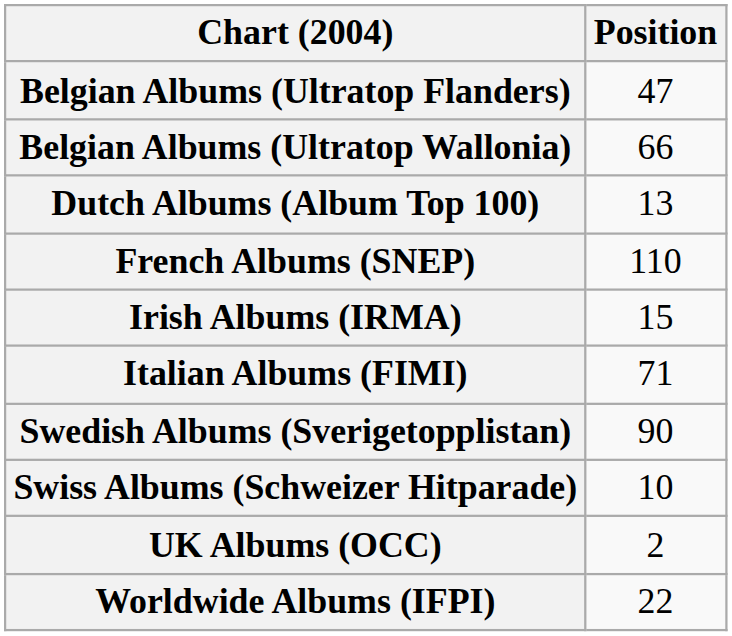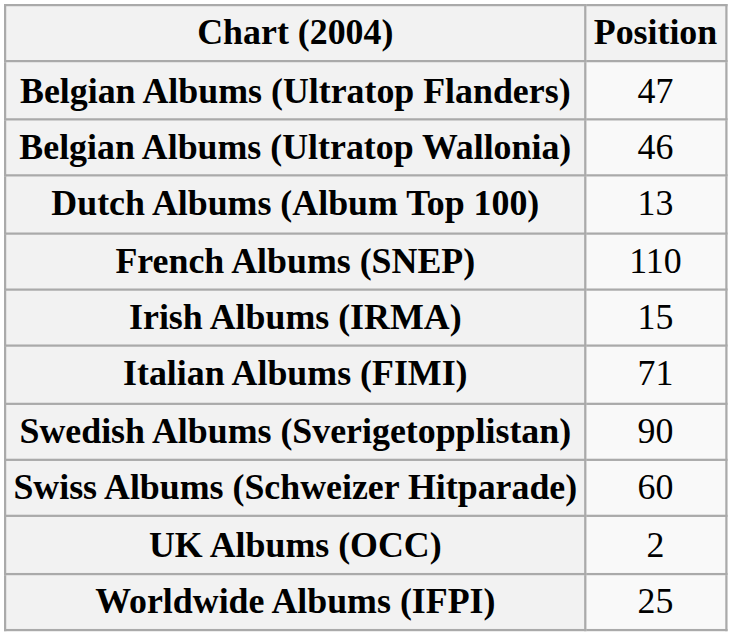 <table class="wikitable plainrowheaders sortable">
 <tr>
 <th scope="col">Chart (2004)</th>
 <th scope="col">Position</th>
 </tr>
 <tr>
 <th scope="row">Belgian Albums (Ultratop Flanders)</th>
 <td align="center">47</td>
 </tr>
 <tr>
 <th scope="row">Belgian Albums (Ultratop Wallonia)</th>
-<td align="center">66</td>
+<td align="center">46</td>
 </tr>
 <tr>
 <th scope="row">Dutch Albums (Album Top 100)</th>
 <td align="center">13</td>
 </tr>
 <tr>
 <th scope="row">French Albums (SNEP)</th>
 <td align="center">110</td>
 </tr>
 <tr>
 <th scope="row">Irish Albums (IRMA)</th>
 <td align="center">15</td>
 </tr>
 <tr>
 <th scope="row">Italian Albums (FIMI)</th>
 <td align="center">71</td>
 </tr>
 <tr>
 <th scope="row">Swedish Albums (Sverigetopplistan)</th>
 <td align="center">90</td>
 </tr>
 <tr>
 <th scope="row">Swiss Albums (Schweizer Hitparade)</th>
-<td align="center">10</td>
+<td align="center">60</td>
 </tr>
 <tr>
 <th scope="row">UK Albums (OCC)</th>
 <td align="center">2</td>
 </tr>
 <tr>
 <th scope="row">Worldwide Albums (IFPI)</th>
-<td align="center">22</td>
+<td align="center">25</td>
 </tr>
 </table>
